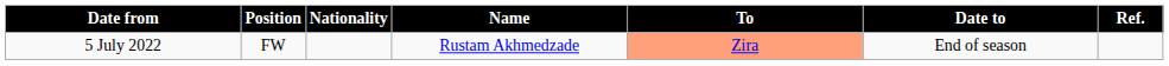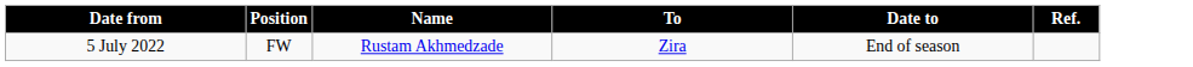 <table class="wikitable" style="text-align:center; font-size:90%; ">
 <tr>
 <th style="background:#000000; color:#fff; width:200px;">Date from</th>
 <th style="background:#000000; color:#fff; width:50px;">Position</th>
-<th style="background:#000000; color:#fff; width:50px;">Nationality</th>
 <th style="background:#000000; color:#fff; width:200px;">Name</th>
 <th style="background:#000000; color:#fff; width:200px;">To</th>
 <th style="background:#000000; color:#fff; width:200px;">Date to</th>
 <th style="background:#000000; color:#fff; width:50px;">Ref.</th>
 </tr>
 <tr>
 <td>5 July 2022</td>
 <td>FW</td>
-<td></td>
 <td><a href='#'>Rustam Akhmedzade</a></td>
-<td style="background: lightsalmon;"><a href='#'>Zira</a></td>
+<td><a href='#'>Zira</a></td>
 <td>End of season</td>
 <td></td>
 </tr>
 </table>
